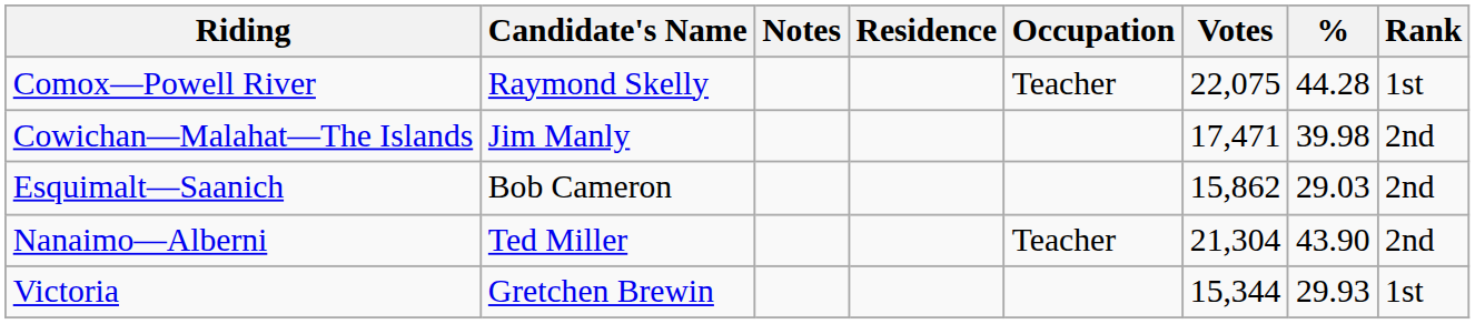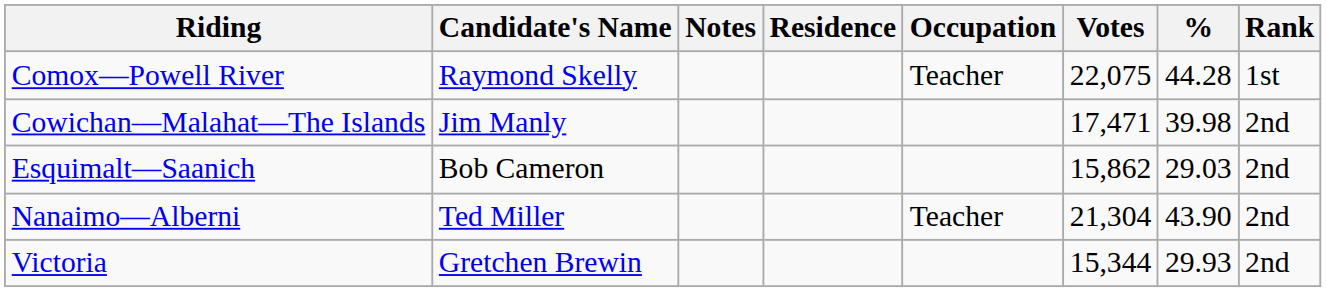 <table class="wikitable sortable">
 <tr>
 <th>Riding<br></th>
 <th>Candidate's Name</th>
 <th>Notes</th>
 <th>Residence</th>
 <th>Occupation</th>
 <th>Votes</th>
 <th>%</th>
 <th>Rank</th>
 </tr>
 <tr>
 <td><a href='#'>Comox—Powell River</a></td>
 <td><a href='#'>Raymond Skelly</a></td>
 <td></td>
 <td></td>
 <td>Teacher</td>
 <td>22,075</td>
 <td>44.28</td>
 <td>1st</td>
 </tr>
 <tr>
 <td><a href='#'>Cowichan—Malahat—The Islands</a></td>
 <td><a href='#'>Jim Manly</a></td>
 <td></td>
 <td></td>
 <td></td>
 <td>17,471</td>
 <td>39.98</td>
 <td>2nd</td>
 </tr>
 <tr>
 <td><a href='#'>Esquimalt—Saanich</a></td>
 <td>Bob Cameron</td>
 <td></td>
 <td></td>
 <td></td>
 <td>15,862</td>
 <td>29.03</td>
 <td>2nd</td>
 </tr>
 <tr>
 <td><a href='#'>Nanaimo—Alberni</a></td>
 <td><a href='#'>Ted Miller</a></td>
 <td></td>
 <td></td>
 <td>Teacher</td>
 <td>21,304</td>
 <td>43.90</td>
 <td>2nd</td>
 </tr>
 <tr>
 <td><a href='#'>Victoria</a></td>
 <td><a href='#'>Gretchen Brewin</a></td>
 <td></td>
 <td></td>
 <td></td>
 <td>15,344</td>
 <td>29.93</td>
-<td>1st</td>
+<td>2nd</td>
 </tr>
 </table>
